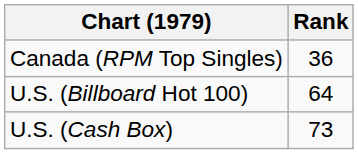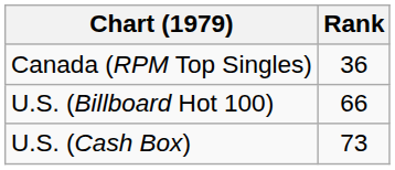 <table class="wikitable sortable">
 <tr>
 <th>Chart (1979)</th>
 <th>Rank</th>
 </tr>
 <tr>
 <td>Canada (<em>RPM</em> Top Singles)</td>
 <td style="text-align:center;">36</td>
 </tr>
 <tr>
 <td>U.S. (<em>Billboard</em> Hot 100)</td>
-<td style="text-align:center;">64</td>
+<td style="text-align:center;">66</td>
 </tr>
 <tr>
 <td>U.S. (<em>Cash Box</em>)</td>
 <td style="text-align:center;">73</td>
 </tr>
 </table>
